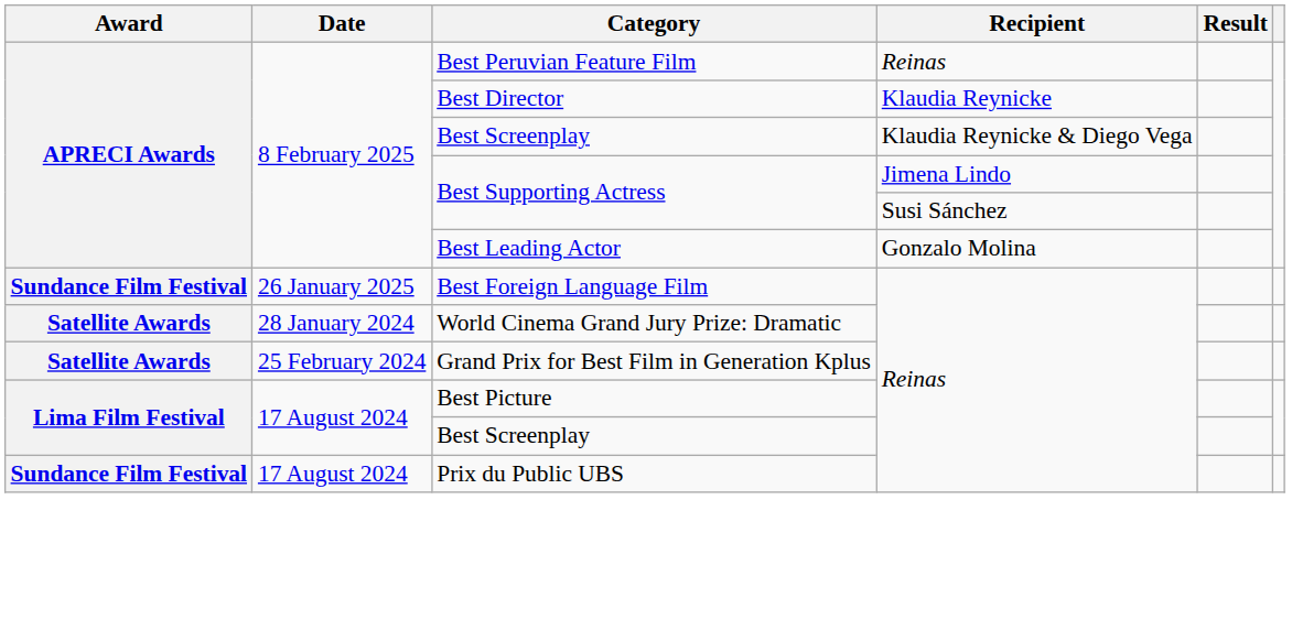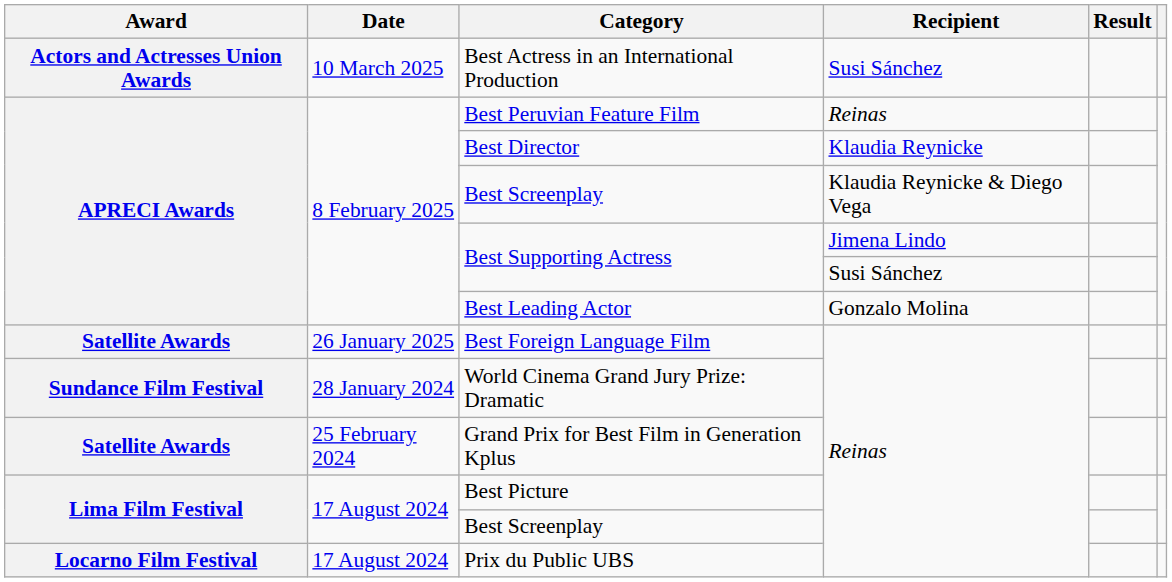 <table class="wikitable sortable plainrowheaders">
 <tr>
 <th>Award</th>
 <th>Date</th>
 <th>Category</th>
 <th>Recipient</th>
 <th>Result</th>
 <th></th>
+</tr>
+<tr>
+<th scope = "row"><a href='#'>Actors and Actresses Union Awards</a></th>
+<td><a href='#'>10 March 2025</a></td>
+<td>Best Actress in an International Production</td>
+<td><a href='#'>Susi Sánchez</a></td>
+<td></td>
+<td></td>
 </tr>
 <tr>
 <th scope="row" rowspan="6"><a href='#'>APRECI Awards</a></th>
 <td rowspan="6"><a href='#'>8 February 2025</a></td>
 <td><a href='#'>Best Peruvian Feature Film</a></td>
 <td><em>Reinas</em></td>
 <td></td>
 <td align="center" rowspan="6"></td>
 </tr>
 <tr>
 <td><a href='#'>Best Director</a></td>
 <td><a href='#'>Klaudia Reynicke</a></td>
 <td></td>
 </tr>
 <tr>
 <td><a href='#'>Best Screenplay</a></td>
 <td>Klaudia Reynicke & Diego Vega</td>
 <td></td>
 </tr>
 <tr>
 <td rowspan="2"><a href='#'>Best Supporting Actress</a></td>
 <td><a href='#'>Jimena Lindo</a></td>
 <td></td>
 </tr>
 <tr>
 <td>Susi Sánchez</td>
 <td></td>
 </tr>
 <tr>
 <td><a href='#'>Best Leading Actor</a></td>
 <td>Gonzalo Molina</td>
 <td></td>
 </tr>
 <tr>
-<th scope="row"><a href='#'>Sundance Film Festival</a></th>
+<th scope="row"><a href='#'>Satellite Awards</a></th>
 <td><a href='#'>26 January 2025</a></td>
 <td><a href='#'>Best Foreign Language Film</a></td>
 <td rowspan="6"><em>Reinas</em></td>
 <td></td>
 <td align="center"></td>
 </tr>
 <tr>
-<th scope="row"><a href='#'>Satellite Awards</a></th>
+<th scope="row"><a href='#'>Sundance Film Festival</a></th>
 <td><a href='#'>28 January 2024</a></td>
 <td>World Cinema Grand Jury Prize: Dramatic</td>
 <td></td>
 <td align="center"></td>
 </tr>
 <tr>
 <th scope="row"><a href='#'>Satellite Awards</a></th>
 <td><a href='#'>25 February 2024</a></td>
 <td>Grand Prix for Best Film in Generation Kplus</td>
 <td></td>
 <td rowspan="1" align="center"></td>
 </tr>
 <tr>
 <th rowspan="2" scope="row"><a href='#'>Lima Film Festival</a></th>
 <td rowspan="2"><a href='#'>17 August 2024</a></td>
 <td>Best Picture</td>
 <td></td>
 <td rowspan="2" align="center"></td>
 </tr>
 <tr>
 <td>Best Screenplay</td>
 <td></td>
 </tr>
 <tr>
-<th scope="row"><a href='#'>Sundance Film Festival</a></th>
+<th scope="row"><a href='#'>Locarno Film Festival</a></th>
 <td><a href='#'>17 August 2024</a></td>
 <td>Prix du Public UBS</td>
 <td></td>
 <td align="center"></td>
 </tr>
 </table>
